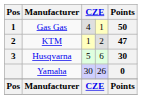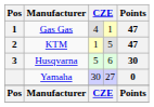 <table class="wikitable" style="font-size: 80%; text-align:center">
 <tr valign="top">
 <th valign="middle">Pos</th>
 <th valign="middle">Manufacturer</th>
 <th colspan=2><a href='#'>CZE</a><br></th>
 <th valign="middle">Points</th>
 </tr>
 <tr>
 <th>1</th>
 <td><a href='#'>Gas Gas</a></td>
 <td style="background:#dfdfdf;">4</td>
 <td style="background:#ffffbf;">1</td>
-<th>50</th>
+<th>47</th>
 </tr>
 <tr>
 <th>2</th>
 <td><a href='#'>KTM</a></td>
 <td style="background:#ffffbf;">1</td>
-<td style="background:#dfdfdf;">2</td>
+<td style="background:#dfdfdf;">5</td>
 <th>47</th>
 </tr>
 <tr>
 <th>3</th>
 <td><a href='#'>Husqvarna</a></td>
 <td style="background:#dfffdf;">5</td>
 <td style="background:#dfffdf;">6</td>
 <th>30</th>
 </tr>
 <tr>
 <th></th>
 <td><a href='#'>Yamaha</a></td>
 <td style="background:#cfcfff;">30</td>
-<td style="background:#cfcfff;">26</td>
+<td style="background:#cfcfff;">27</td>
 <th>0</th>
 </tr>
 <tr>
 </tr>
 <tr valign="top">
 <th valign="middle">Pos</th>
 <th valign="middle">Manufacturer</th>
 <th colspan=2><a href='#'>CZE</a><br></th>
 <th valign="middle">Points</th>
 </tr>
 <tr>
 </tr>
 </table>
